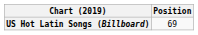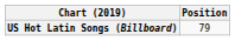 <table class="wikitable sortable plainrowheaders" style="text-align:center">
 <tr>
 <th scope="col">Chart (2019)</th>
 <th scope="col">Position</th>
 </tr>
 <tr>
 <th scope="row">US Hot Latin Songs (<em>Billboard</em>)</th>
-<td>69</td>
+<td>79</td>
 </tr>
 </table>
